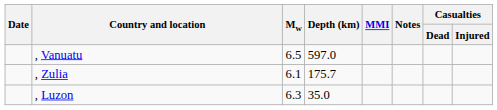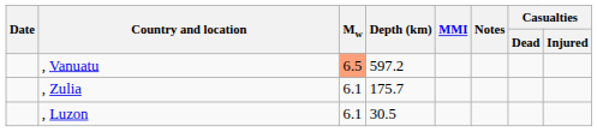 <table class="wikitable sortable sort-under" style="border:1px black; margin-left:1em;">
 <tr>
 <th rowspan="2"><small>Date</small></th>
 <th rowspan="2" style="width: 310px"><small>Country and location</small></th>
 <th rowspan="2"><small>M<sub>w</sub></small></th>
 <th rowspan="2"><small>Depth (km)</small></th>
 <th rowspan="2"><small><a href='#'>MMI</a></small></th>
 <th rowspan="2" class="unsortable"><small>Notes</small></th>
 <th colspan="2"><small>Casualties</small></th>
 </tr>
 <tr>
 <th><small>Dead</small></th>
 <th><small>Injured</small></th>
 </tr>
 <tr>
 <td></td>
 <td>, <a href='#'>Vanuatu</a></td>
-<td>6.5</td>
-<td>597.0</td>
+<td style="background: lightsalmon;">6.5</td>
+<td>597.2</td>
 <td></td>
 <td></td>
 <td></td>
 <td></td>
 </tr>
 <tr>
 <td></td>
 <td>, <a href='#'>Zulia</a></td>
 <td>6.1</td>
 <td>175.7</td>
 <td></td>
 <td></td>
 <td></td>
 <td></td>
 </tr>
 <tr>
 <td></td>
 <td>, <a href='#'>Luzon</a></td>
-<td>6.3</td>
-<td>35.0</td>
+<td>6.1</td>
+<td>30.5</td>
 <td></td>
 <td></td>
 <td></td>
 <td></td>
 </tr>
 </table>
